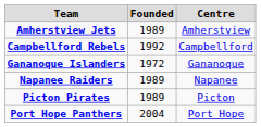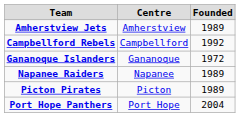 <table class="wikitable">
 <tr align="center"  bgcolor="#dddddd">
 <td><strong>Team</strong></td>
+<td><strong>Centre</strong></td>
 <td><strong>Founded</strong></td>
-<td><strong>Centre</strong></td>
 </tr>
 <tr align="center">
 <td><strong><a href='#'>Amherstview Jets</a></strong></td>
+<td><a href='#'>Amherstview</a></td>
 <td>1989</td>
-<td><a href='#'>Amherstview</a></td>
 </tr>
 <tr align="center">
 <td><strong><a href='#'>Campbellford Rebels</a></strong></td>
+<td><a href='#'>Campbellford</a></td>
 <td>1992</td>
-<td><a href='#'>Campbellford</a></td>
 </tr>
 <tr align="center">
 <td><strong><a href='#'>Gananoque Islanders</a></strong></td>
+<td><a href='#'>Gananoque</a></td>
 <td>1972</td>
-<td><a href='#'>Gananoque</a></td>
 </tr>
 <tr align="center">
 <td><strong><a href='#'>Napanee Raiders</a></strong></td>
+<td><a href='#'>Napanee</a></td>
 <td>1989</td>
-<td><a href='#'>Napanee</a></td>
 </tr>
 <tr align="center">
 <td><strong><a href='#'>Picton Pirates</a></strong></td>
+<td><a href='#'>Picton</a></td>
 <td>1989</td>
-<td><a href='#'>Picton</a></td>
 </tr>
 <tr align="center">
 <td><strong><a href='#'>Port Hope Panthers</a></strong></td>
+<td><a href='#'>Port Hope</a></td>
 <td>2004</td>
-<td><a href='#'>Port Hope</a></td>
 </tr>
 </table>
